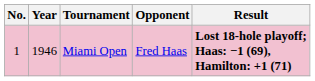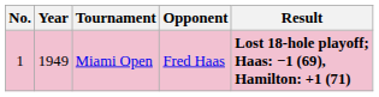 <table class="wikitable" style="font-size:95%;">
 <tr>
 <th>No.</th>
 <th>Year</th>
 <th>Tournament</th>
 <th>Opponent</th>
 <th>Result</th>
 </tr>
 <tr style="background:#F2C1D1;">
 <td align=center>1</td>
-<td>1946</td>
+<td>1949</td>
 <td><a href='#'>Miami Open</a></td>
 <td> <a href='#'>Fred Haas</a></td>
 <td><strong>Lost 18-hole playoff;<br>Haas: −1 (69),<br>Hamilton: +1 (71)</strong></td>
 </tr>
 </table>
